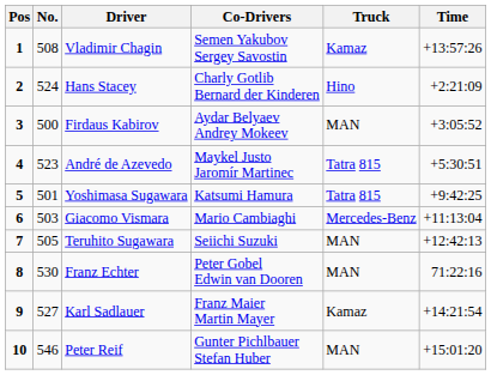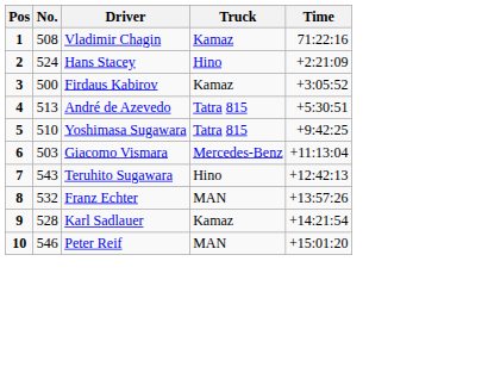 <table class="wikitable">
 <tr>
 <th>Pos</th>
 <th>No.</th>
 <th>Driver</th>
-<th>Co-Drivers</th>
 <th>Truck</th>
 <th>Time</th>
 </tr>
 <tr>
 <td align=center><strong>1</strong></td>
 <td>508</td>
 <td> <a href='#'>Vladimir Chagin</a></td>
-<td> <a href='#'>Semen Yakubov</a><br> <a href='#'>Sergey Savostin</a></td>
 <td><a href='#'>Kamaz</a></td>
-<td align="right">+13:57:26</td>
+<td align="right">71:22:16</td>
 </tr>
 <tr>
 <td align=center><strong>2</strong></td>
 <td>524</td>
 <td> <a href='#'>Hans Stacey</a></td>
-<td> <a href='#'>Charly Gotlib</a><br> <a href='#'>Bernard der Kinderen</a></td>
 <td><a href='#'>Hino</a></td>
 <td align="right">+2:21:09</td>
 </tr>
 <tr>
 <td align=center><strong>3</strong></td>
 <td>500</td>
 <td> <a href='#'>Firdaus Kabirov</a></td>
-<td> <a href='#'>Aydar Belyaev</a><br> <a href='#'>Andrey Mokeev</a></td>
-<td>MAN</td>
+<td>Kamaz</td>
 <td align="right">+3:05:52</td>
 </tr>
 <tr>
 <td align=center><strong>4</strong></td>
-<td>523</td>
+<td>513</td>
 <td> <a href='#'>André de Azevedo</a></td>
-<td> <a href='#'>Maykel Justo</a><br> <a href='#'>Jaromír Martinec</a></td>
 <td><a href='#'>Tatra</a> <a href='#'>815</a></td>
 <td align="right">+5:30:51</td>
 </tr>
 <tr>
 <td align=center><strong>5</strong></td>
-<td>501</td>
+<td>510</td>
 <td> <a href='#'>Yoshimasa Sugawara</a></td>
-<td> <a href='#'>Katsumi Hamura</a></td>
 <td><a href='#'>Tatra</a> <a href='#'>815</a></td>
 <td align=right>+9:42:25</td>
 </tr>
 <tr>
 <td align=center><strong>6</strong></td>
 <td>503</td>
 <td> <a href='#'>Giacomo Vismara</a></td>
-<td> <a href='#'>Mario Cambiaghi</a></td>
 <td><a href='#'>Mercedes-Benz</a></td>
 <td align="right">+11:13:04</td>
 </tr>
 <tr>
 <td align=center><strong>7</strong></td>
-<td>505</td>
+<td>543</td>
 <td> <a href='#'>Teruhito Sugawara</a></td>
-<td> <a href='#'>Seiichi Suzuki</a></td>
-<td>MAN</td>
+<td>Hino</td>
 <td align="right">+12:42:13</td>
 </tr>
 <tr>
 <td align=center><strong>8</strong></td>
-<td>530</td>
+<td>532</td>
 <td> <a href='#'>Franz Echter</a></td>
-<td> <a href='#'>Peter Gobel</a><br> <a href='#'>Edwin van Dooren</a></td>
 <td>MAN</td>
-<td align="right">71:22:16</td>
+<td align="right">+13:57:26</td>
 </tr>
 <tr>
 <td align=center><strong>9</strong></td>
-<td>527</td>
+<td>528</td>
 <td> <a href='#'>Karl Sadlauer</a></td>
-<td> <a href='#'>Franz Maier</a><br> <a href='#'>Martin Mayer</a></td>
 <td>Kamaz</td>
 <td align="right">+14:21:54</td>
 </tr>
 <tr>
 <td align=center><strong>10</strong></td>
 <td>546</td>
 <td> <a href='#'>Peter Reif</a></td>
-<td> <a href='#'>Gunter Pichlbauer</a><br> <a href='#'>Stefan Huber</a></td>
 <td>MAN</td>
 <td align="right">+15:01:20</td>
 </tr>
 </table>
